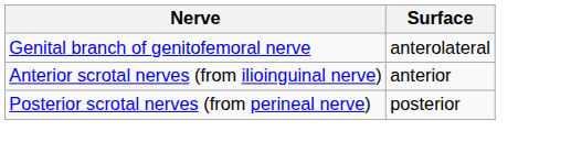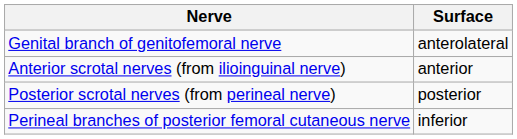 <table class="wikitable sortable">
 <tr>
 <th>Nerve</th>
 <th>Surface</th>
 </tr>
 <tr>
 <td><a href='#'>Genital branch of genitofemoral nerve</a></td>
 <td>anterolateral</td>
 </tr>
 <tr>
 <td><a href='#'>Anterior scrotal nerves</a> (from <a href='#'>ilioinguinal nerve</a>)</td>
 <td>anterior</td>
 </tr>
 <tr>
 <td><a href='#'>Posterior scrotal nerves</a> (from <a href='#'>perineal nerve</a>)</td>
 <td>posterior</td>
 </tr>
+<tr>
+<td><a href='#'>Perineal branches of posterior femoral cutaneous nerve</a></td>
+<td>inferior</td>
+</tr>
 </table>
